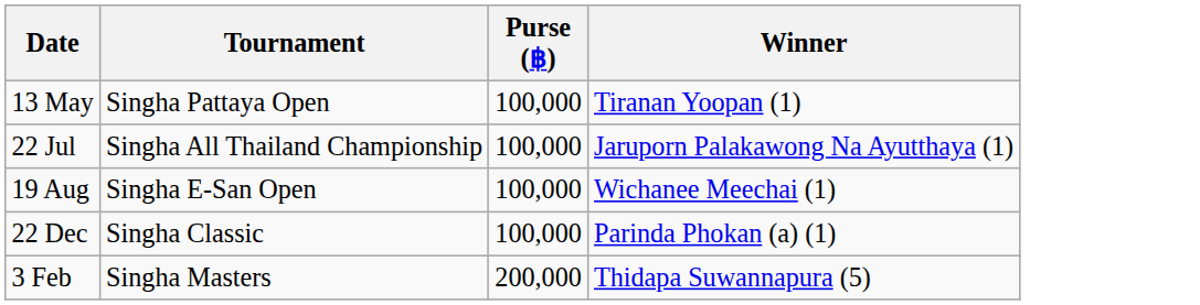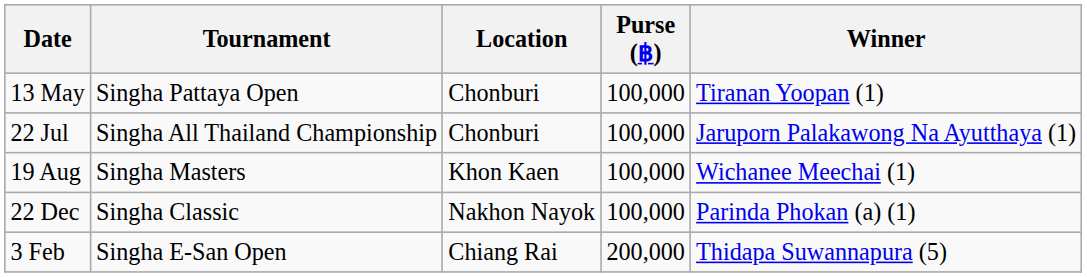 <table class="wikitable" style="font-size:95%">
 <tr>
 <th>Date</th>
 <th>Tournament</th>
+<th>Location</th>
 <th>Purse<br>(<a href='#'>฿</a>)</th>
 <th>Winner</th>
 </tr>
 <tr>
 <td>13 May</td>
 <td>Singha Pattaya Open</td>
+<td>Chonburi</td>
 <td align="right">100,000</td>
 <td> <a href='#'>Tiranan Yoopan</a> (1)</td>
 </tr>
 <tr>
 <td>22 Jul</td>
 <td>Singha All Thailand Championship</td>
+<td>Chonburi</td>
 <td align="right">100,000</td>
 <td> <a href='#'>Jaruporn Palakawong Na Ayutthaya</a> (1)</td>
 </tr>
 <tr>
 <td>19 Aug</td>
-<td>Singha E-San Open</td>
+<td>Singha Masters</td>
+<td>Khon Kaen</td>
 <td align="right">100,000</td>
 <td> <a href='#'>Wichanee Meechai</a> (1)</td>
 </tr>
 <tr>
 <td>22 Dec</td>
 <td>Singha Classic</td>
+<td>Nakhon Nayok</td>
 <td align="right">100,000</td>
 <td> <a href='#'>Parinda Phokan</a> (a) (1)</td>
 </tr>
 <tr>
 <td>3 Feb</td>
-<td>Singha Masters</td>
+<td>Singha E-San Open</td>
+<td>Chiang Rai</td>
 <td align="right">200,000</td>
 <td> <a href='#'>Thidapa Suwannapura</a> (5)</td>
 </tr>
 </table>
